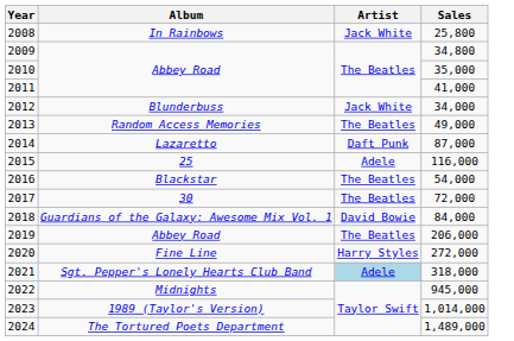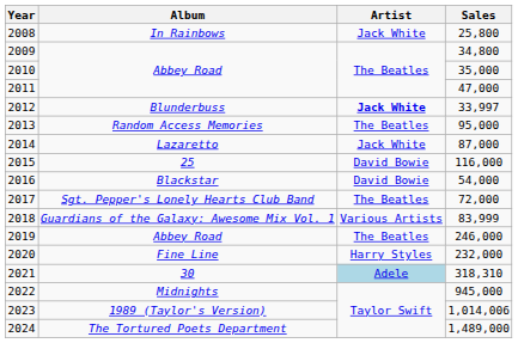 <table class="wikitable" style="text-align: center;">
 <tr>
 <th>Year</th>
 <th>Album</th>
 <th>Artist</th>
 <th>Sales</th>
 </tr>
 <tr>
 <td>2008</td>
 <td><em><a href='#'>In Rainbows</a></em></td>
 <td><a href='#'>Jack White</a></td>
 <td>25,800</td>
 </tr>
 <tr>
 <td>2009</td>
 <td rowspan="3"><em><a href='#'>Abbey Road</a></em></td>
 <td rowspan="3"><a href='#'>The Beatles</a></td>
 <td>34,800</td>
 </tr>
 <tr>
 <td>2010</td>
 <td>35,000</td>
 </tr>
 <tr>
 <td>2011</td>
-<td>41,000</td>
+<td>47,000</td>
 </tr>
 <tr>
 <td>2012</td>
 <td><em><a href='#'>Blunderbuss</a></em></td>
-<td><a href='#'>Jack White</a></td>
-<td>34,000</td>
+<td><strong><a href='#'>Jack White</a></strong></td>
+<td>33,997</td>
 </tr>
 <tr>
 <td>2013</td>
 <td><em><a href='#'>Random Access Memories</a></em></td>
 <td><a href='#'>The Beatles</a></td>
-<td>49,000</td>
+<td>95,000</td>
 </tr>
 <tr>
 <td>2014</td>
 <td><em><a href='#'>Lazaretto</a></em></td>
-<td><a href='#'>Daft Punk</a></td>
+<td><a href='#'>Jack White</a></td>
 <td>87,000</td>
 </tr>
 <tr>
 <td>2015</td>
 <td><em><a href='#'>25</a></em></td>
-<td><a href='#'>Adele</a></td>
+<td><a href='#'>David Bowie</a></td>
 <td>116,000</td>
 </tr>
 <tr>
 <td>2016</td>
 <td><em><a href='#'>Blackstar</a></em></td>
-<td><a href='#'>The Beatles</a></td>
+<td><a href='#'>David Bowie</a></td>
 <td>54,000</td>
 </tr>
 <tr>
 <td>2017</td>
-<td><em><a href='#'>30</a></em></td>
+<td><em><a href='#'>Sgt. Pepper's Lonely Hearts Club Band</a></em></td>
 <td><a href='#'>The Beatles</a></td>
 <td>72,000</td>
 </tr>
 <tr>
 <td>2018</td>
 <td><em><a href='#'>Guardians of the Galaxy: Awesome Mix Vol. 1</a></em></td>
-<td><a href='#'>David Bowie</a></td>
-<td>84,000</td>
+<td><a href='#'>Various Artists</a></td>
+<td>83,999</td>
 </tr>
 <tr>
 <td>2019</td>
 <td><em><a href='#'>Abbey Road</a></em></td>
 <td><a href='#'>The Beatles</a></td>
-<td>206,000</td>
+<td>246,000</td>
 </tr>
 <tr>
 <td>2020</td>
 <td><em><a href='#'>Fine Line</a></em></td>
 <td><a href='#'>Harry Styles</a></td>
-<td>272,000</td>
+<td>232,000</td>
 </tr>
 <tr>
 <td>2021</td>
-<td><em><a href='#'>Sgt. Pepper's Lonely Hearts Club Band</a></em></td>
+<td><em><a href='#'>30</a></em></td>
 <td style="background: lightblue;"><a href='#'>Adele</a></td>
-<td>318,000</td>
+<td>318,310</td>
 </tr>
 <tr>
 <td>2022</td>
 <td><em><a href='#'>Midnights</a></em></td>
 <td rowspan="3"><a href='#'>Taylor Swift</a></td>
 <td>945,000</td>
 </tr>
 <tr>
 <td>2023</td>
 <td><em><a href='#'>1989 (Taylor's Version)</a></em></td>
-<td>1,014,000</td>
+<td>1,014,006</td>
 </tr>
 <tr>
 <td>2024</td>
 <td><em><a href='#'>The Tortured Poets Department</a></em></td>
 <td>1,489,000</td>
 </tr>
 </table>
